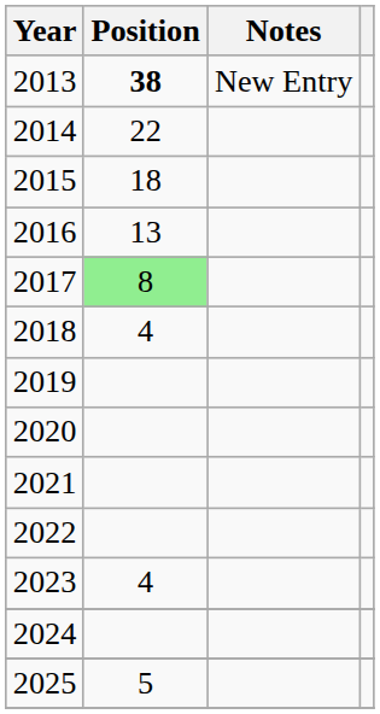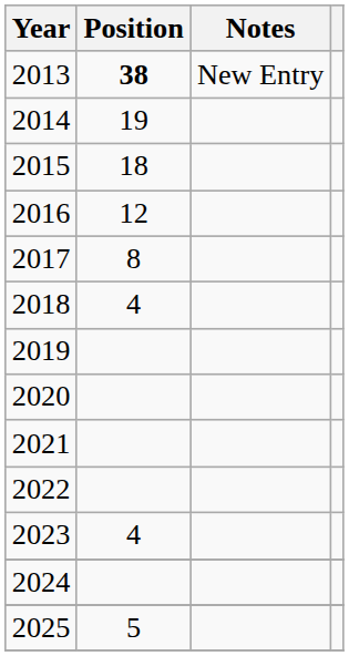 <table class="wikitable plainrowheaders" style="text-align:center;">
 <tr>
 <th>Year</th>
 <th>Position</th>
 <th>Notes</th>
 <th></th>
 </tr>
 <tr>
 <td>2013</td>
 <td><strong>38</strong></td>
 <td>New Entry</td>
 <td></td>
 </tr>
 <tr>
 <td>2014</td>
-<td>22</td>
+<td>19</td>
 <td></td>
 <td></td>
 </tr>
 <tr>
 <td>2015</td>
 <td>18</td>
 <td></td>
 <td></td>
 </tr>
 <tr>
 <td>2016</td>
-<td>13</td>
+<td>12</td>
 <td></td>
 <td></td>
 </tr>
 <tr>
 <td>2017</td>
-<td style="background: lightgreen;">8</td>
+<td>8</td>
 <td></td>
 <td></td>
 </tr>
 <tr>
 <td>2018</td>
 <td>4</td>
 <td></td>
 <td></td>
 </tr>
 <tr>
 <td>2019</td>
 <td></td>
 <td></td>
 <td></td>
 </tr>
 <tr>
 <td>2020</td>
 <td></td>
 <td></td>
 <td></td>
 </tr>
 <tr>
 <td>2021</td>
 <td></td>
 <td></td>
 <td></td>
 </tr>
 <tr>
 <td>2022</td>
 <td></td>
 <td></td>
 <td></td>
 </tr>
 <tr>
 <td>2023</td>
 <td>4</td>
 <td></td>
 <td></td>
 </tr>
 <tr>
 </tr>
 <tr>
 <td>2024</td>
 <td></td>
 <td></td>
 <td></td>
 </tr>
 <tr>
 </tr>
 <tr>
 <td>2025</td>
 <td>5</td>
 <td></td>
 <td></td>
 </tr>
 <tr>
 </tr>
 </table>
